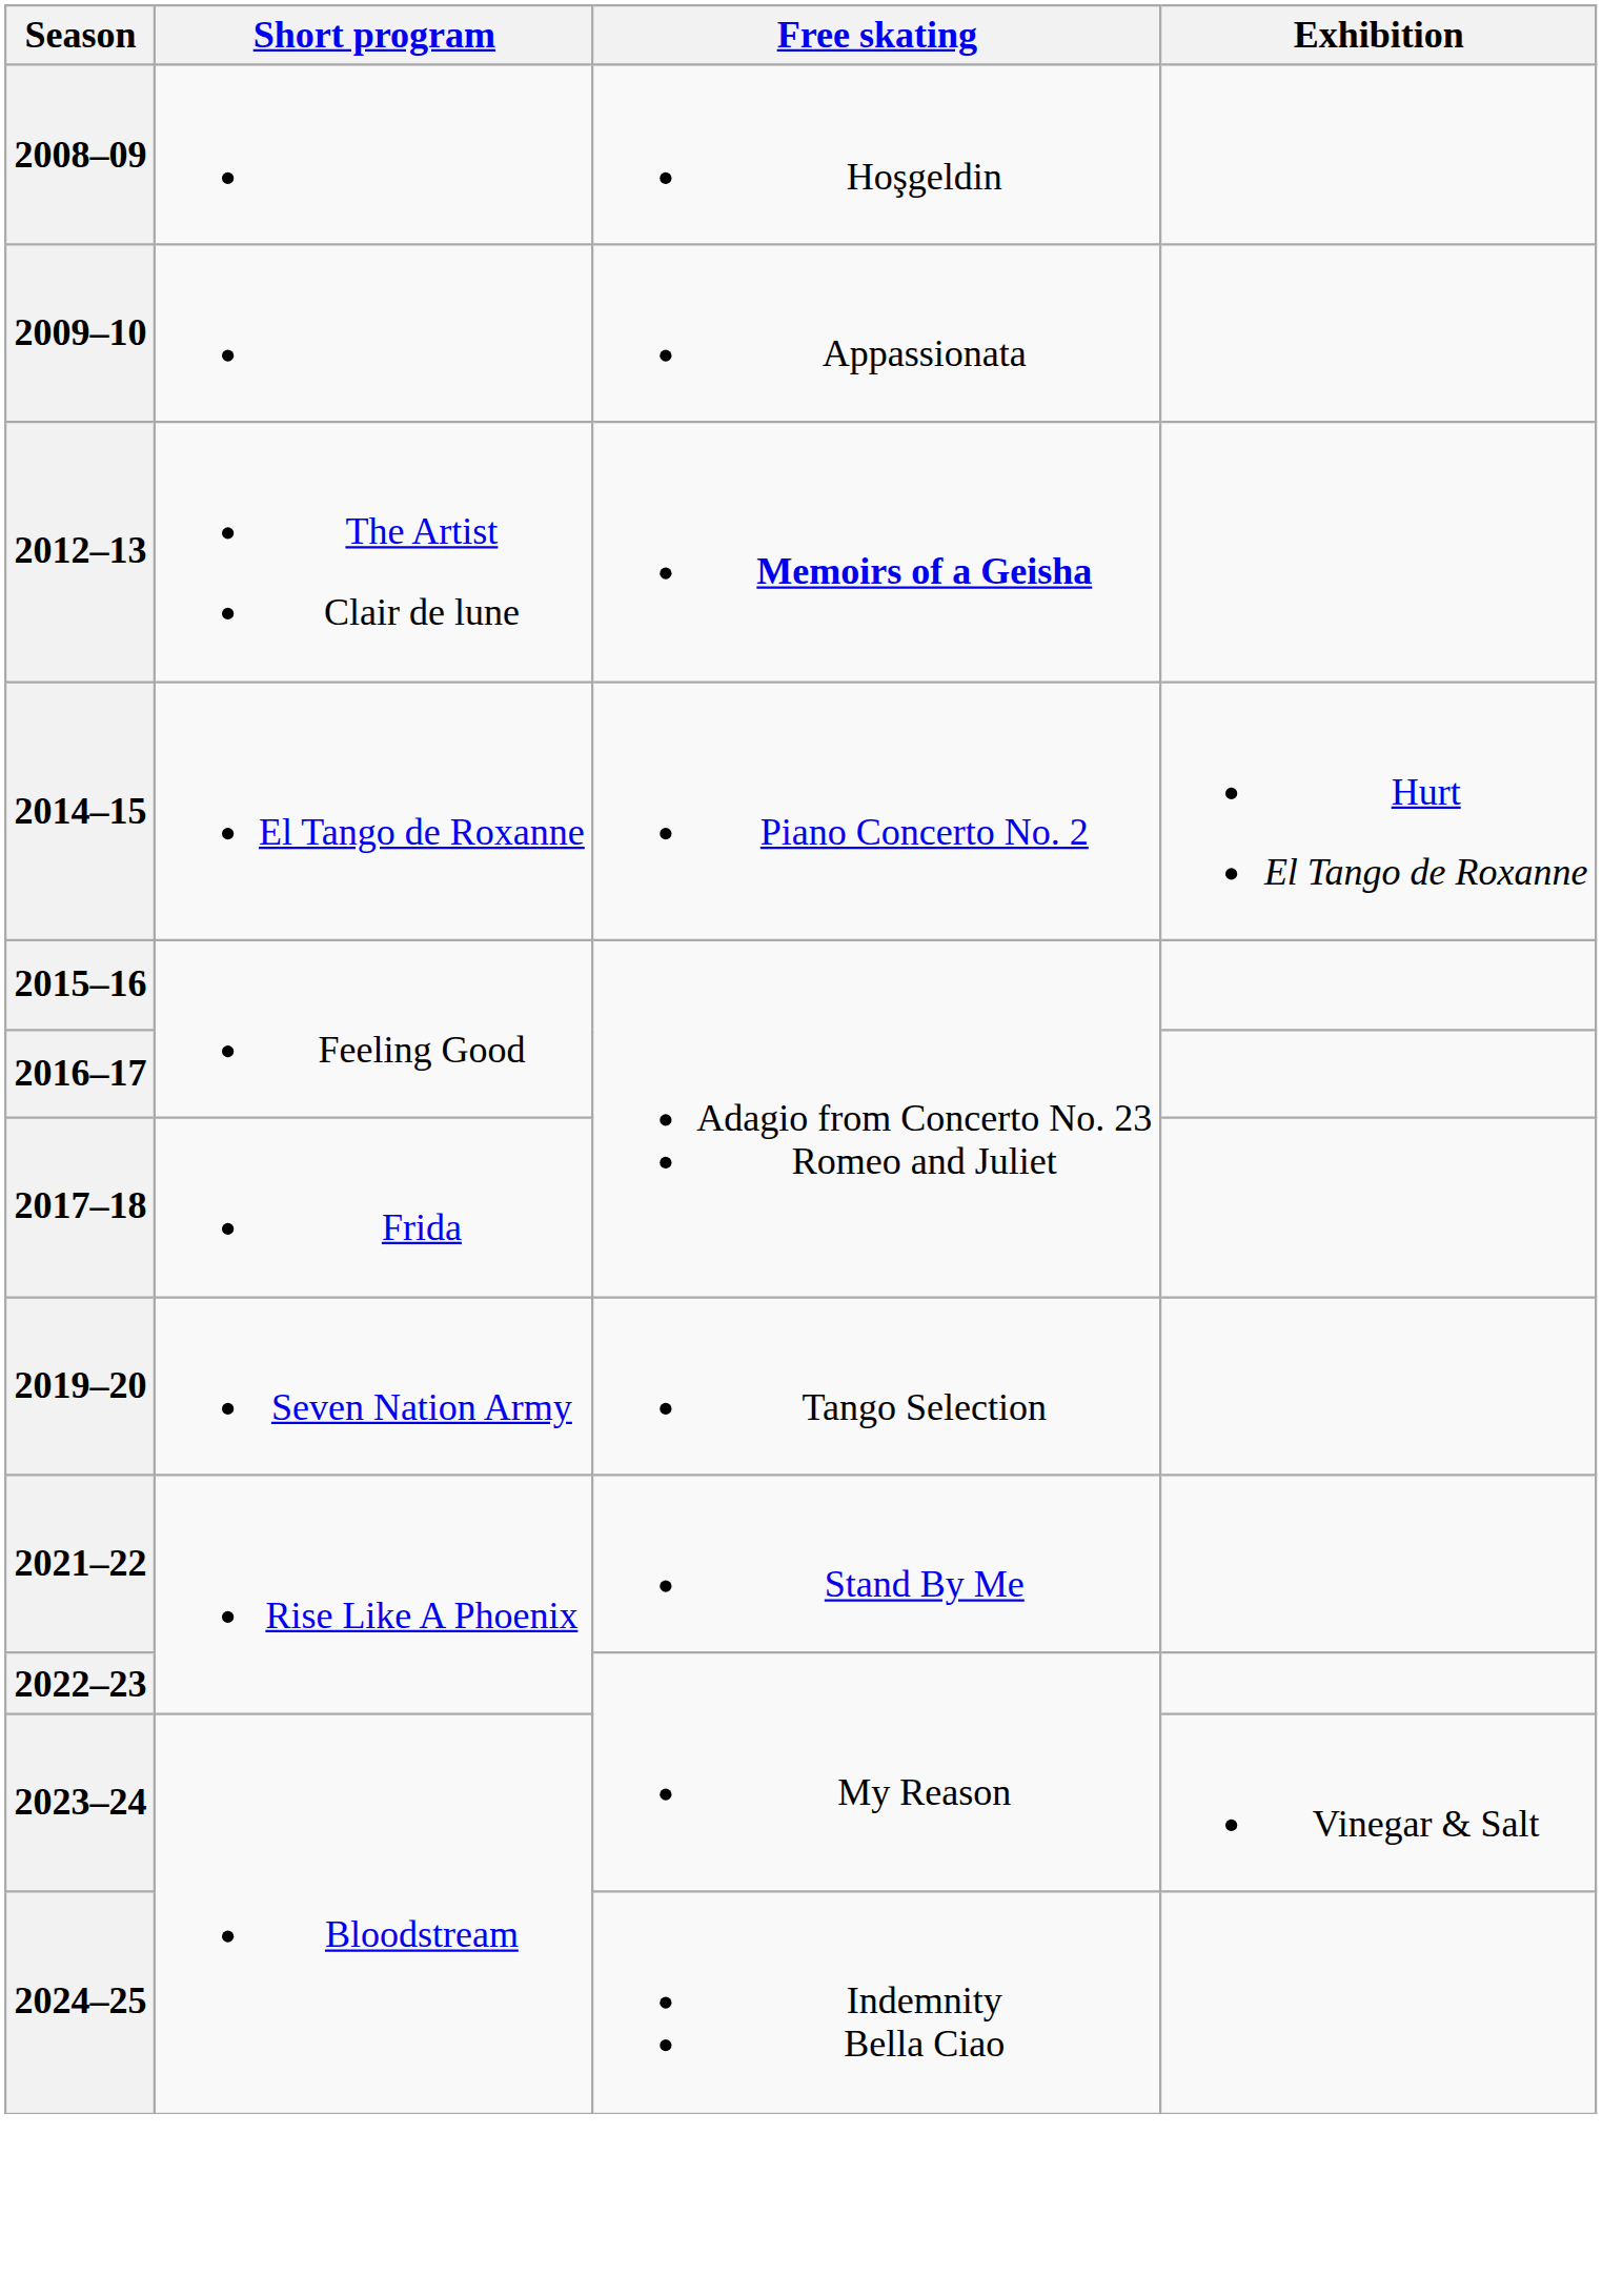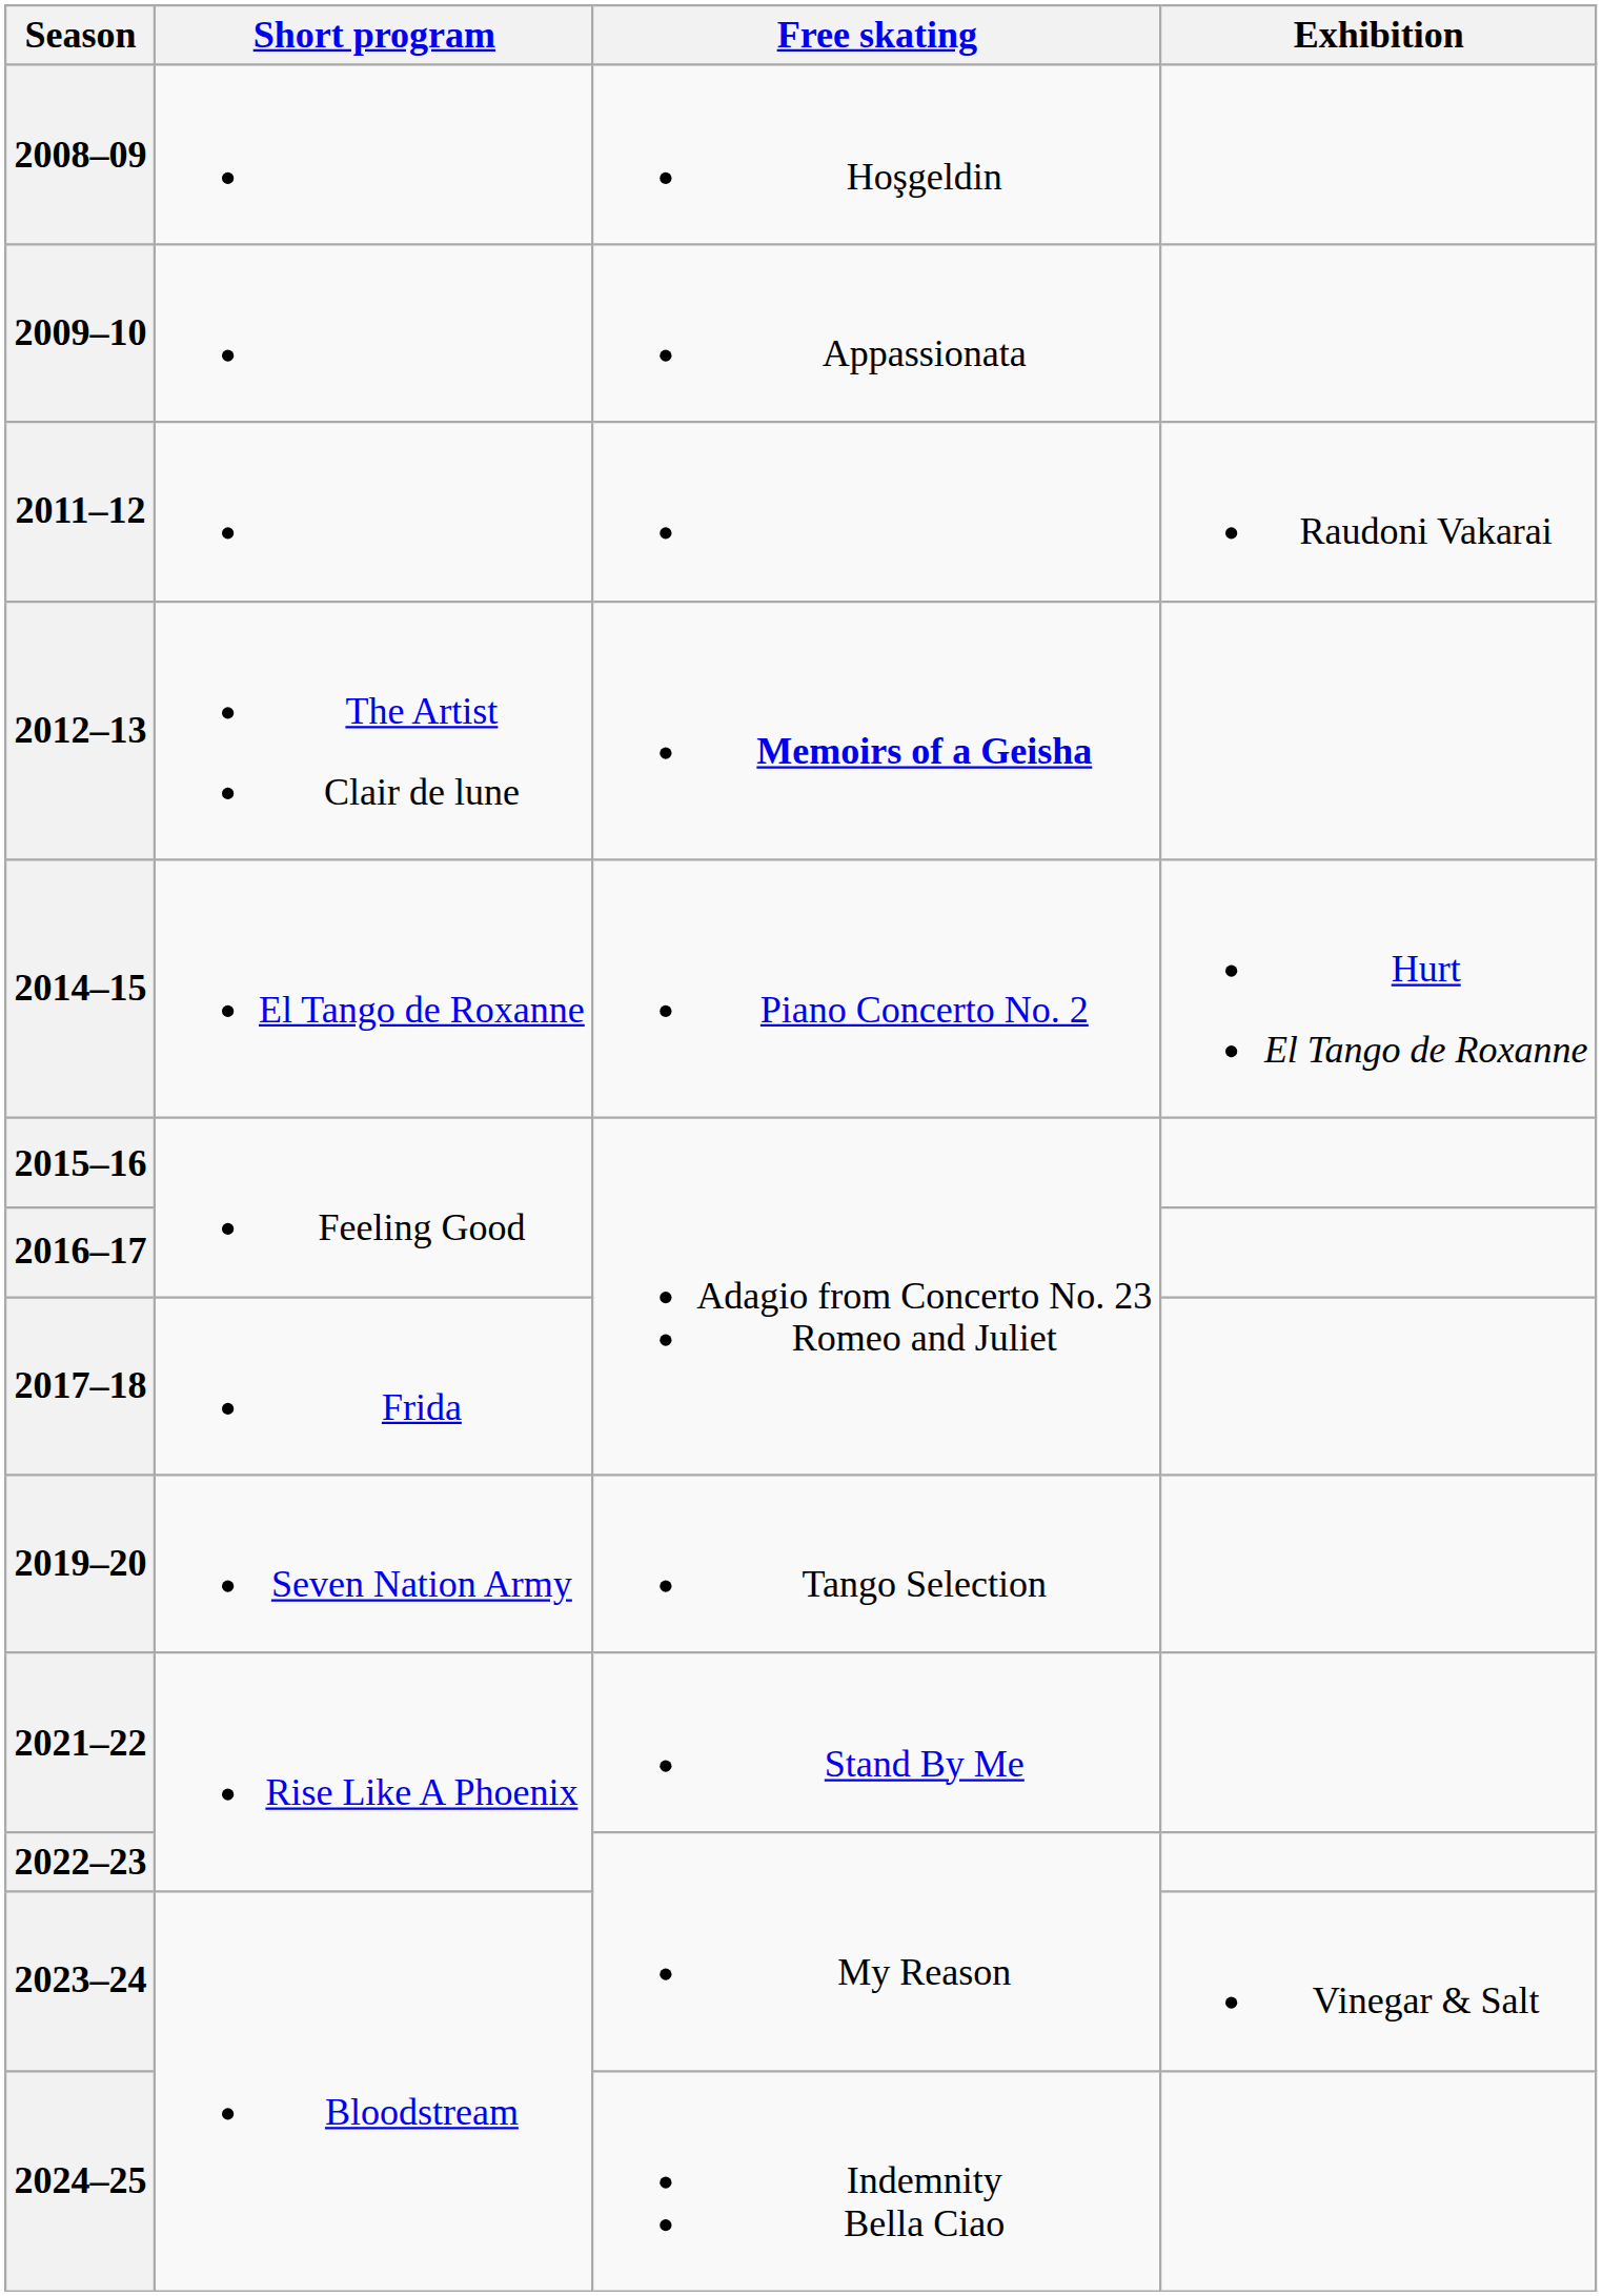 <table class=wikitable style=text-align:center>
 <tr>
 <th>Season</th>
 <th><a href='#'>Short program</a></th>
 <th><a href='#'>Free skating</a></th>
 <th>Exhibition</th>
 </tr>
 <tr>
 <th>2008–09</th>
 <td><br><ul><li></li></ul></td>
 <td><br><ul><li>Hoşgeldin <br></li></ul></td>
 <td></td>
 </tr>
 <tr>
 <th>2009–10</th>
 <td><br><ul><li></li></ul></td>
 <td><br><ul><li>Appassionata <br></li></ul></td>
 <td></td>
+</tr>
+<tr>
+<th>2011–12</th>
+<td><br><ul><li></li></ul></td>
+<td><br><ul><li></li></ul></td>
+<td><br><ul><li>Raudoni Vakarai <br></li></ul></td>
 </tr>
 <tr>
 <th>2012–13 <br></th>
 <td><br><ul><li><a href='#'>The Artist</a> <br></li></ul><ul><li>Clair de lune <br></li></ul></td>
 <td><strong><br><ul><li><a href='#'>Memoirs of a Geisha</a> <br></li></ul></strong></td>
 <td></td>
 </tr>
 <tr>
 <th>2014–15 <br></th>
 <td><br><ul><li><a href='#'>El Tango de Roxanne</a> <br></li></ul></td>
 <td><br><ul><li><a href='#'>Piano Concerto No. 2</a> <br></li></ul></td>
 <td><br><ul><li><a href='#'>Hurt</a> <br></li></ul><ul><li><em>El Tango de Roxanne</em></li></ul></td>
 </tr>
 <tr>
 <th>2015–16 <br> </th>
 <td rowspan="2"><br><ul><li>Feeling Good <br></li></ul></td>
 <td rowspan="3"><br><ul><li>Adagio from Concerto No. 23 <br></li><li>Romeo and Juliet <br></li></ul></td>
 <td></td>
 </tr>
 <tr>
 <th>2016–17 <br> </th>
 <td></td>
 </tr>
 <tr>
 <th>2017–18 <br> </th>
 <td><br><ul><li><a href='#'>Frida</a> <br></li></ul></td>
 <td></td>
 </tr>
 <tr>
 <th>2019–20<br> </th>
 <td><br><ul><li><a href='#'>Seven Nation Army</a> <br></li></ul></td>
 <td><br><ul><li>Tango Selection <br></li></ul></td>
 <td></td>
 </tr>
 <tr>
 <th>2021–22<br> </th>
 <td rowspan="2"><br><ul><li><a href='#'>Rise Like A Phoenix</a> <br></li></ul></td>
 <td><br><ul><li><a href='#'>Stand By Me</a> <br> </li></ul></td>
 <td></td>
 </tr>
 <tr>
 <th>2022–23<br> </th>
 <td rowspan="2"><br><ul><li>My Reason <br> </li></ul></td>
 <td></td>
 </tr>
 <tr>
 <th>2023–24<br> </th>
 <td rowspan="2"><br><ul><li><a href='#'>Bloodstream</a> <br> </li></ul></td>
 <td><br><ul><li>Vinegar & Salt <br></li></ul></td>
 </tr>
 <tr>
 <th>2024–25<br> </th>
 <td><br><ul><li>Indemnity <br> </li><li>Bella Ciao <br> </li></ul></td>
 <td></td>
 </tr>
 </table>
